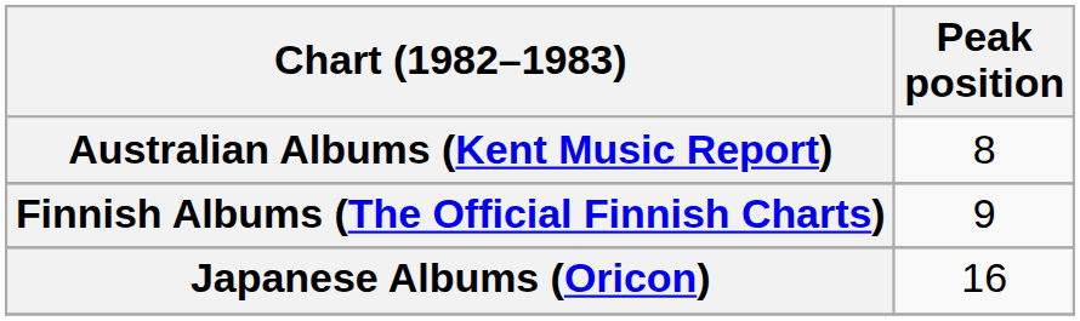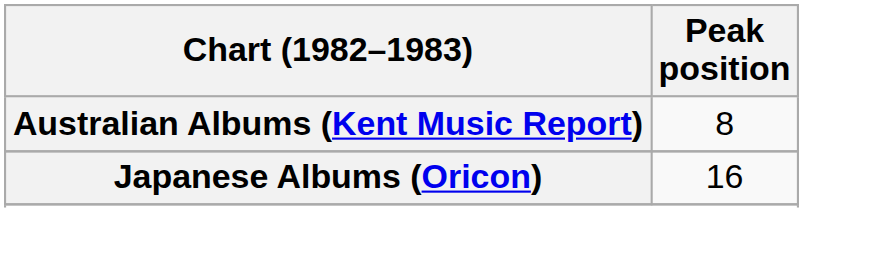 <table class="wikitable sortable plainrowheaders" style="text-align:center">
 <tr>
 <th scope="col">Chart (1982–1983)</th>
 <th scope="col">Peak<br>position</th>
 </tr>
 <tr>
 <th scope="row">Australian Albums (<a href='#'>Kent Music Report</a>)</th>
 <td>8</td>
 </tr>
 <tr>
-</tr>
-<tr>
-<th scope="row">Finnish Albums (<a href='#'>The Official Finnish Charts</a>)</th>
-<td>9</td>
 </tr>
 <tr>
 </tr>
 <tr>
 <th scope="row">Japanese Albums (<a href='#'>Oricon</a>)</th>
 <td>16</td>
 </tr>
 <tr>
 </tr>
 <tr>
 </tr>
 <tr>
 </tr>
 <tr>
 </tr>
 </table>
